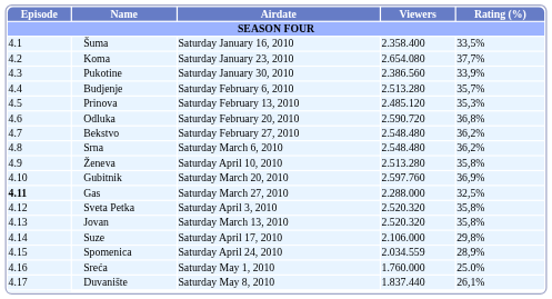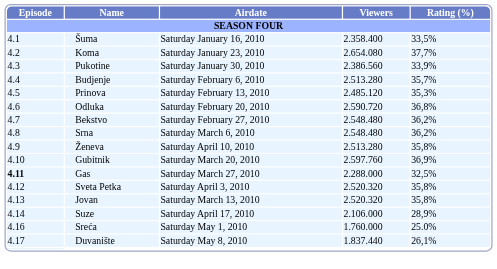 <table class="col1cen col3cen col4cen col5cen" style="margin:1em auto; border:2px solid #A0A6C8; border-radius:10px; width:800px;" align="center">
 <tr>
 <th bgcolor="#667CC6" style="color:white; border-radius:0.5em 0 0 0;">Episode</th>
 <th bgcolor="#667CC6" style="color:white;">Name</th>
 <th bgcolor="#667CC6" style="color:white;">Airdate</th>
 <th bgcolor="#667CC6" style="color:white;">Viewers</th>
 <th bgcolor="#667CC6" style="color:white; border-radius:0 0.5em 0 0;">Rating (%)</th>
 </tr>
 <tr bgcolor="#9CB3FF">
 <td colspan=5 align=center><strong>SEASON FOUR</strong></td>
 </tr>
 <tr bgcolor="#E8F4FF">
 <td>4.1</td>
 <td>    Šuma</td>
 <td>Saturday January 16, 2010</td>
 <td>2.358.400</td>
 <td>33,5%</td>
 </tr>
 <tr bgcolor="#E8F4FF">
 <td>4.2</td>
 <td>    Koma</td>
 <td>Saturday January 23, 2010</td>
 <td>2.654.080</td>
 <td>37,7%</td>
 </tr>
 <tr bgcolor="#E8F4FF">
 <td>4.3</td>
 <td>    Pukotine</td>
 <td>Saturday January 30, 2010</td>
 <td>2.386.560</td>
 <td>33,9%</td>
 </tr>
 <tr bgcolor="#E8F4FF">
 <td>4.4</td>
 <td>    Budjenje</td>
 <td>Saturday February 6, 2010</td>
 <td>2.513.280</td>
 <td>35,7%</td>
 </tr>
 <tr bgcolor="#E8F4FF">
 <td>4.5</td>
 <td>    Prinova</td>
 <td>Saturday February 13, 2010</td>
 <td>2.485.120</td>
 <td>35,3%</td>
 </tr>
 <tr bgcolor="#E8F4FF">
 <td>4.6</td>
 <td>    Odluka</td>
 <td>Saturday February 20, 2010</td>
 <td>2.590.720</td>
 <td>36,8%</td>
 </tr>
 <tr bgcolor="#E8F4FF">
 <td>4.7</td>
 <td>    Bekstvo</td>
 <td>Saturday February 27, 2010</td>
 <td>2.548.480</td>
 <td>36,2%</td>
 </tr>
 <tr bgcolor="#E8F4FF">
 <td>4.8</td>
 <td>    Srna</td>
 <td>Saturday March 6, 2010</td>
 <td>2.548.480</td>
 <td>36,2%</td>
 </tr>
 <tr bgcolor="#E8F4FF">
 <td>4.9</td>
 <td>    Ženeva</td>
 <td>Saturday April 10, 2010</td>
 <td>2.513.280</td>
 <td>35,8%</td>
 </tr>
 <tr bgcolor="#E8F4FF">
 <td>4.10</td>
 <td>    Gubitnik</td>
 <td>Saturday March 20, 2010</td>
 <td>2.597.760</td>
 <td>36,9%</td>
 </tr>
 <tr bgcolor="#E8F4FF">
 <td><strong>4.11</strong></td>
 <td>    Gas</td>
 <td>Saturday March 27, 2010</td>
 <td>2.288.000</td>
 <td>32,5%</td>
 </tr>
 <tr bgcolor="#E8F4FF">
 <td>4.12</td>
 <td>    Sveta Petka</td>
 <td>Saturday April 3, 2010</td>
 <td>2.520.320</td>
 <td>35,8%</td>
 </tr>
 <tr bgcolor="#E8F4FF">
 <td>4.13</td>
 <td>    Jovan</td>
 <td>Saturday March 13, 2010</td>
 <td>2.520.320</td>
 <td>35,8%</td>
 </tr>
 <tr bgcolor="#E8F4FF">
 <td>4.14</td>
 <td>    Suze</td>
 <td>Saturday April 17, 2010</td>
 <td>2.106.000</td>
-<td>29,8%</td>
-</tr>
-<tr bgcolor="#E8F4FF">
-<td>4.15</td>
-<td>    Spomenica</td>
-<td>Saturday April 24, 2010</td>
-<td>2.034.559</td>
 <td>28,9%</td>
 </tr>
 <tr bgcolor="#E8F4FF">
 <td>4.16</td>
 <td>    Sreća</td>
 <td>Saturday May 1, 2010</td>
 <td>1.760.000</td>
 <td>25.0%</td>
 </tr>
 <tr bgcolor="#E8F4FF">
 <td>4.17</td>
 <td>    Duvanište</td>
 <td>Saturday May 8, 2010</td>
 <td>1.837.440</td>
 <td>26,1%</td>
 </tr>
 <tr bgcolor="#E8F4FF">
 <td></td>
 </tr>
 </table>
